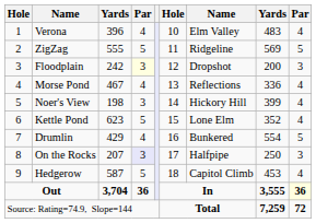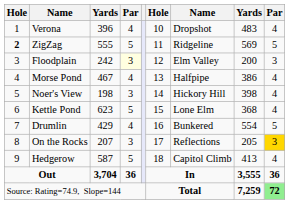 <table class=wikitable>
 <tr>
 <th>Hole</th>
 <th>Name</th>
 <th>Yards</th>
 <th>Par</th>
 <th></th>
 <th>Hole</th>
 <th>Name</th>
 <th>Yards</th>
 <th>Par</th>
 </tr>
 <tr>
 <td align=center>1</td>
 <td>Verona</td>
 <td align=center>396</td>
 <td align=center>4</td>
 <td rowspan=10 style="background:#E6E8FA;"></td>
 <td align=center>10</td>
-<td>Elm Valley</td>
+<td>Dropshot</td>
 <td align=center>483</td>
 <td align=center>4</td>
 </tr>
 <tr>
-<td align=center>2</td>
+<td align=center><strong>2</strong></td>
 <td>ZigZag</td>
 <td align=center>555</td>
 <td align=center>5</td>
 <td align=center>11</td>
 <td>Ridgeline</td>
 <td align=center>569</td>
 <td align=center>5</td>
 </tr>
 <tr>
 <td align=center>3</td>
 <td>Floodplain</td>
 <td align=center>242</td>
 <td align=center style="background: lightyellow;">3</td>
 <td align=center>12</td>
-<td>Dropshot</td>
+<td>Elm Valley</td>
 <td align=center>200</td>
 <td align=center>3</td>
 </tr>
 <tr>
 <td align=center>4</td>
 <td>Morse Pond</td>
 <td align=center>467</td>
 <td align=center>4</td>
 <td align=center>13</td>
-<td>Reflections</td>
-<td align=center>336</td>
+<td>Halfpipe</td>
+<td align=center>386</td>
 <td align=center>4</td>
 </tr>
 <tr>
 <td align=center>5</td>
 <td>Noer's View</td>
 <td align=center>198</td>
 <td align=center>3</td>
 <td align=center>14</td>
 <td>Hickory Hill</td>
-<td align=center>399</td>
+<td align=center>398</td>
 <td align=center>4</td>
 </tr>
 <tr>
 <td align=center>6</td>
 <td>Kettle Pond</td>
 <td align=center>623</td>
 <td align=center>5</td>
 <td align=center>15</td>
 <td>Lone Elm</td>
-<td align=center>352</td>
+<td align=center>368</td>
 <td align=center>4</td>
 </tr>
 <tr>
 <td align=center>7</td>
 <td>Drumlin</td>
 <td align=center>429</td>
 <td align=center>4</td>
 <td align=center>16</td>
 <td>Bunkered</td>
 <td align=center>554</td>
 <td align=center>5</td>
 </tr>
 <tr>
 <td align=center>8</td>
 <td>On the Rocks</td>
 <td align=center>207</td>
-<td align=center style="background: lavender;">3</td>
+<td align=center>3</td>
 <td align=center>17</td>
-<td>Halfpipe</td>
-<td align=center>250</td>
-<td align=center>3</td>
+<td>Reflections</td>
+<td align=center>205</td>
+<td align=center style="background: gold;">3</td>
 </tr>
 <tr>
 <td align=center>9</td>
 <td>Hedgerow</td>
 <td align=center>587</td>
 <td align=center>5</td>
 <td align=center>18</td>
 <td>Capitol Climb</td>
-<td align=center>453</td>
+<td align=center>413</td>
 <td align=center>4</td>
 </tr>
 <tr>
 <td colspan=2 align=center><strong>Out</strong></td>
 <td align=center><strong>3,704</strong></td>
 <td align=center><strong>36</strong></td>
 <td colspan=2 align=center><strong>In</strong></td>
 <td align=center><strong>3,555</strong></td>
-<td align=center style="background: lightyellow;"><strong>36</strong></td>
+<td align=center><strong>36</strong></td>
 </tr>
 <tr>
 <td colspan=5><small>Source:</small><small> Rating=74.9,  Slope=144</small></td>
 <td colspan=2 align=center><strong>Total</strong></td>
 <td align=center><strong>7,259</strong></td>
-<td align=center><strong>72</strong></td>
+<td align=center style="background: lightgreen;"><strong>72</strong></td>
 </tr>
 </table>
